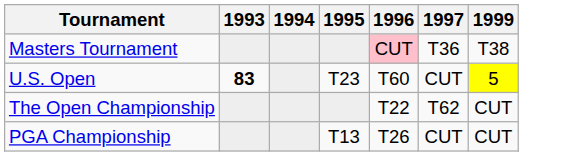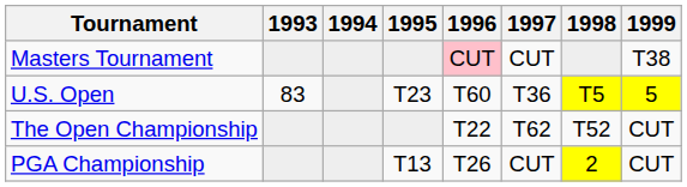 <table class="wikitable" style="font-size:95%;text-align:center;">
 <tr>
 <th>Tournament</th>
 <th>1993</th>
 <th>1994</th>
 <th>1995</th>
 <th>1996</th>
 <th>1997</th>
+<th>1998</th>
 <th>1999</th>
 </tr>
 <tr>
 <td align=left><a href='#'>Masters Tournament</a></td>
 <td style="background:#eeeeee;"></td>
 <td style="background:#eeeeee;"></td>
 <td style="background:#eeeeee;"></td>
 <td style="background: pink;">CUT</td>
-<td>T36</td>
+<td>CUT</td>
+<td style="background:#eeeeee;"></td>
 <td>T38</td>
 </tr>
 <tr>
 <td align=left><a href='#'>U.S. Open</a></td>
-<td><strong>83</strong></td>
+<td>83</td>
 <td style="background:#eeeeee;"></td>
 <td>T23</td>
 <td>T60</td>
-<td>CUT</td>
+<td>T36</td>
+<td style="background:yellow;">T5</td>
 <td style="background:yellow;">5</td>
 </tr>
 <tr>
 <td align=left><a href='#'>The Open Championship</a></td>
 <td style="background:#eeeeee;"></td>
 <td style="background:#eeeeee;"></td>
 <td style="background:#eeeeee;"></td>
 <td>T22</td>
 <td>T62</td>
+<td>T52</td>
 <td>CUT</td>
 </tr>
 <tr>
 <td align=left><a href='#'>PGA Championship</a></td>
 <td style="background:#eeeeee;"></td>
 <td style="background:#eeeeee;"></td>
 <td>T13</td>
 <td>T26</td>
 <td>CUT</td>
+<td style="background:yellow;">2</td>
 <td>CUT</td>
 </tr>
 </table>
